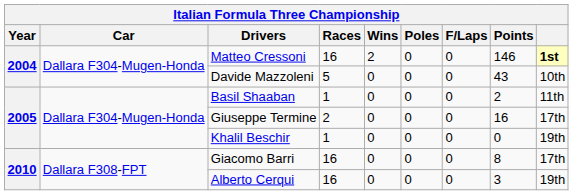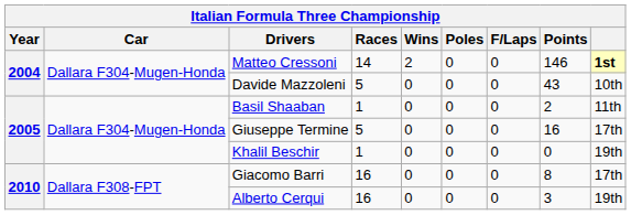 <table class="wikitable" style="font-size:85%">
 <tr>
 <th colspan="9" align="center"><a href='#'>Italian Formula Three Championship</a></th>
 </tr>
 <tr>
 <th>Year</th>
 <th>Car</th>
 <th>Drivers</th>
 <th>Races</th>
 <th>Wins</th>
 <th>Poles</th>
 <th>F/Laps</th>
 <th>Points</th>
 <th></th>
 </tr>
 <tr>
 <th rowspan=2><a href='#'>2004</a></th>
 <td rowspan="2"><a href='#'>Dallara F304</a>-<a href='#'>Mugen-Honda</a></td>
 <td> <a href='#'>Matteo Cressoni</a></td>
-<td>16</td>
+<td>14</td>
 <td>2</td>
 <td>0</td>
 <td>0</td>
 <td>146</td>
 <td style="background:#ffffbf;"><strong>1st</strong></td>
 </tr>
 <tr>
 <td> Davide Mazzoleni</td>
 <td>5</td>
 <td>0</td>
 <td>0</td>
 <td>0</td>
 <td>43</td>
 <td>10th</td>
 </tr>
 <tr>
 <th rowspan=3><a href='#'>2005</a></th>
 <td rowspan="3"><a href='#'>Dallara F304</a>-<a href='#'>Mugen-Honda</a></td>
 <td> <a href='#'>Basil Shaaban</a></td>
 <td>1</td>
 <td>0</td>
 <td>0</td>
 <td>0</td>
 <td>2</td>
 <td>11th</td>
 </tr>
 <tr>
 <td> Giuseppe Termine</td>
-<td>2</td>
+<td>5</td>
 <td>0</td>
 <td>0</td>
 <td>0</td>
 <td>16</td>
 <td>17th</td>
 </tr>
 <tr>
 <td> <a href='#'>Khalil Beschir</a></td>
 <td>1</td>
 <td>0</td>
 <td>0</td>
 <td>0</td>
 <td>0</td>
 <td>19th</td>
 </tr>
 <tr>
 <th rowspan=2><a href='#'>2010</a></th>
 <td rowspan="2"><a href='#'>Dallara F308</a>-<a href='#'>FPT</a></td>
 <td> Giacomo Barri</td>
 <td>16</td>
 <td>0</td>
 <td>0</td>
 <td>0</td>
 <td>8</td>
 <td>17th</td>
 </tr>
 <tr>
 <td> <a href='#'>Alberto Cerqui</a></td>
 <td>16</td>
 <td>0</td>
 <td>0</td>
 <td>0</td>
 <td>3</td>
 <td>19th</td>
 </tr>
 </table>
